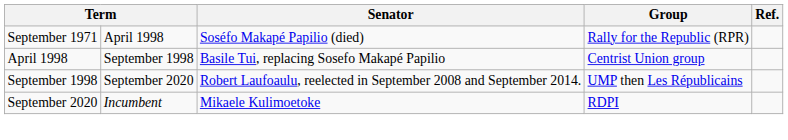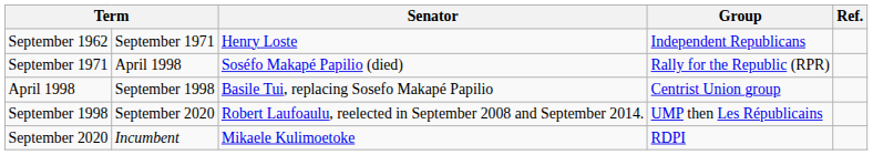 <table class="wikitable">
 <tr>
 <th colspan="2">Term</th>
 <th>Senator</th>
 <th>Group</th>
 <th>Ref.</th>
+</tr>
+<tr>
+<td>September 1962</td>
+<td>September 1971</td>
+<td><a href='#'>Henry Loste</a></td>
+<td><a href='#'>Independent Republicans</a></td>
+<td></td>
 </tr>
 <tr>
 <td>September 1971</td>
 <td>April 1998</td>
 <td><a href='#'>Soséfo Makapé Papilio</a> (died)</td>
 <td><a href='#'>Rally for the Republic</a> (RPR)</td>
 <td></td>
 </tr>
 <tr>
 <td>April 1998</td>
 <td>September 1998</td>
 <td><a href='#'>Basile Tui</a>, replacing Sosefo Makapé Papilio</td>
 <td><a href='#'>Centrist Union group</a></td>
 <td></td>
 </tr>
 <tr>
 <td>September 1998</td>
 <td>September 2020</td>
 <td><a href='#'>Robert Laufoaulu</a>, reelected in September 2008 and September 2014.</td>
 <td><a href='#'>UMP</a> then <a href='#'>Les Républicains</a></td>
 <td></td>
 </tr>
 <tr>
 <td>September 2020</td>
 <td><em>Incumbent</em></td>
 <td><a href='#'>Mikaele Kulimoetoke</a></td>
 <td><a href='#'>RDPI</a></td>
 <td></td>
 </tr>
 </table>
